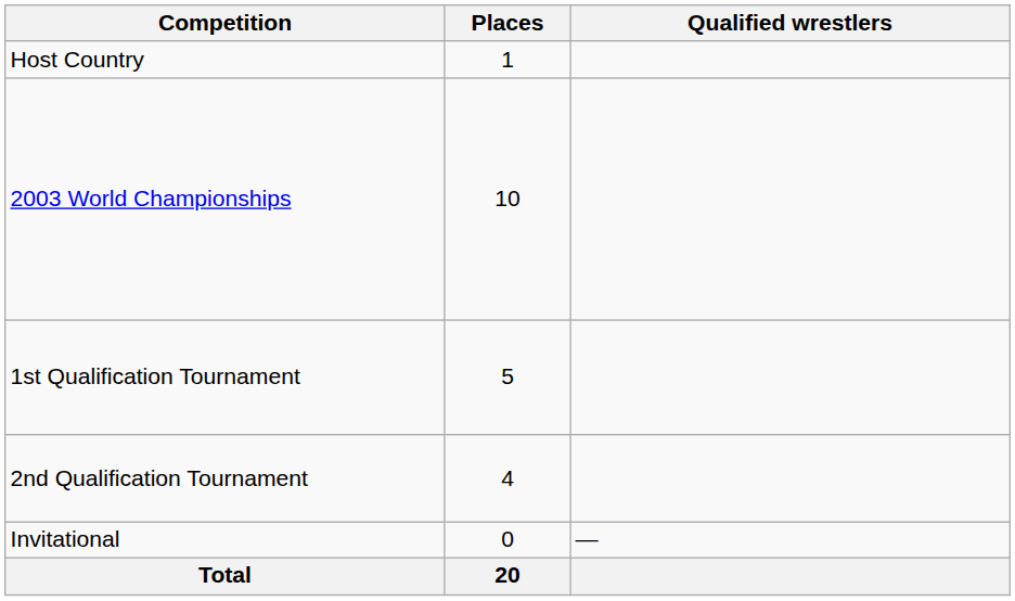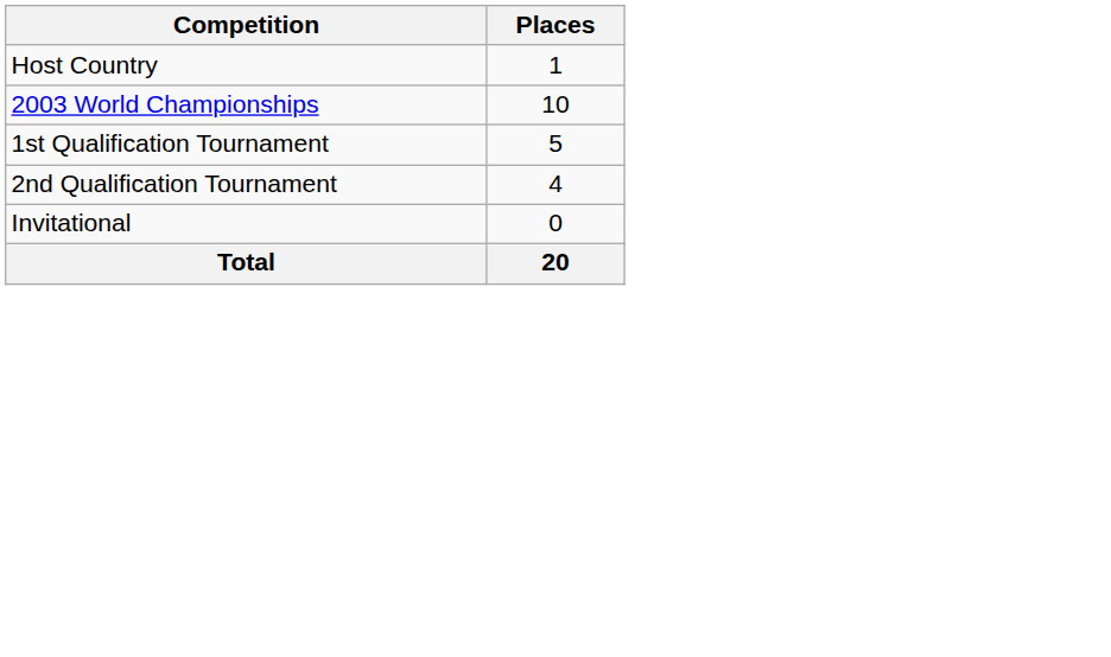 <table class = "wikitable">
 <tr>
 <th width=300>Competition</th>
 <th width=80>Places</th>
-<th width=300>Qualified wrestlers</th>
 </tr>
 <tr>
 <td>Host Country</td>
 <td align="center">1</td>
-<td></td>
 </tr>
 <tr>
 <td><a href='#'>2003 World Championships</a></td>
 <td align="center">10</td>
-<td><br><br><br><br><br><br><br><br><br></td>
 </tr>
 <tr>
 <td>1st Qualification Tournament</td>
 <td align="center">5</td>
-<td><br><br><br><br></td>
 </tr>
 <tr>
 <td>2nd Qualification Tournament</td>
 <td align="center">4</td>
-<td><br><br><br></td>
 </tr>
 <tr>
 <td>Invitational</td>
 <td align="center">0</td>
-<td>—</td>
 </tr>
 <tr>
 <th>Total</th>
 <th>20</th>
-<th></th>
 </tr>
 </table>
